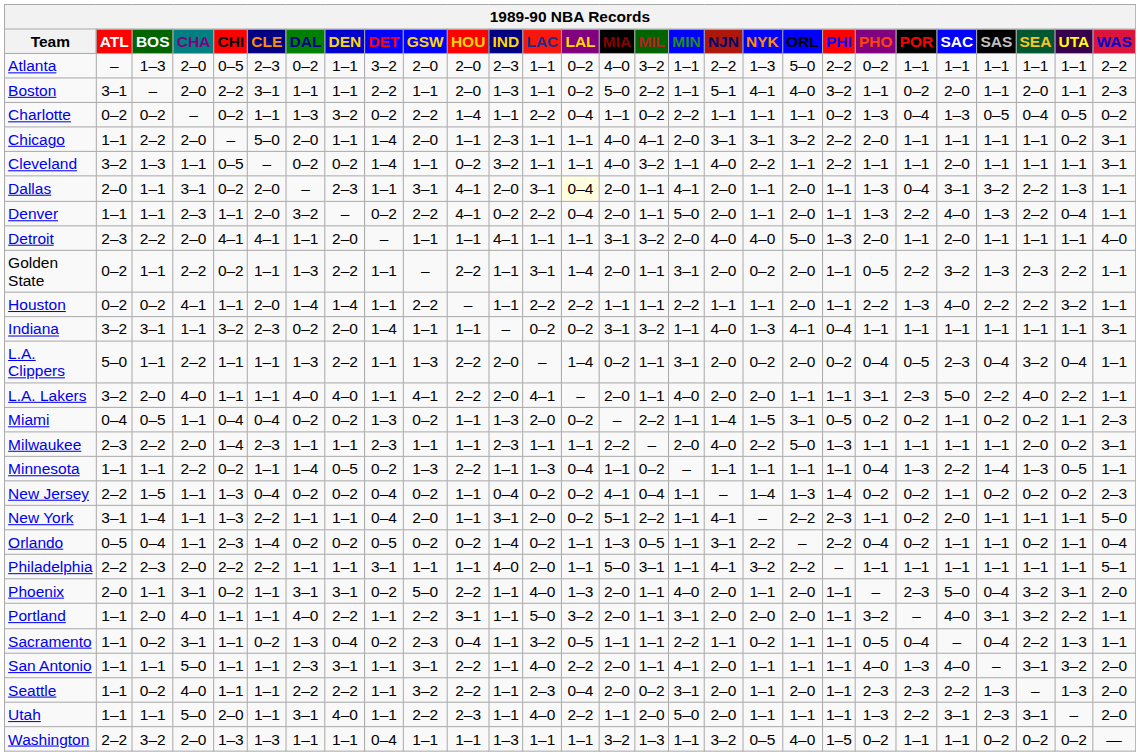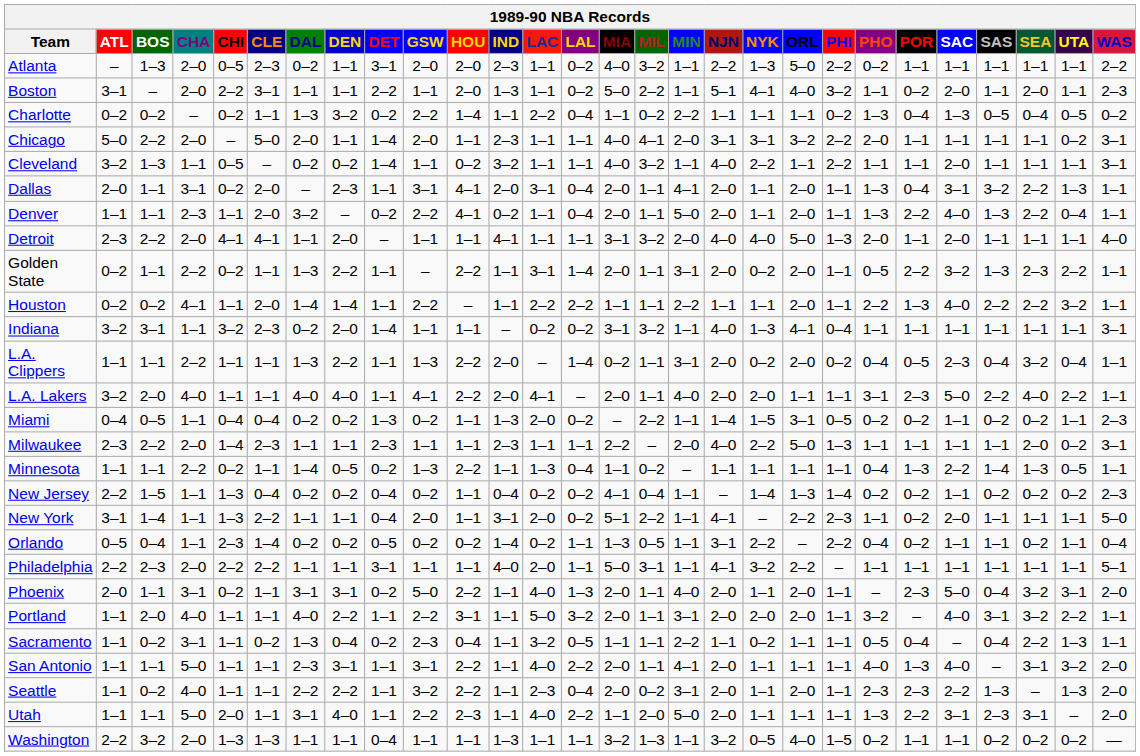 <table class="wikitable" style="font-size:95%; text-align:center;">
 <tr>
 <th colspan=28>1989-90 NBA Records</th>
 </tr>
 <tr>
 <th width=100>Team</th>
 <th style="background:#FF0000;color:#FFFFFF;width=35">ATL</th>
 <th style="background:#006400;color:#FFFFFF;width=35">BOS</th>
 <th style="background:#008080;color:#800080;width=35">CHA</th>
 <th style="background:#FF0000;color:#000000;width=35">CHI</th>
 <th style="background:#000080;color:#FF8C00;width=35">CLE</th>
 <th style="background:#008000;color:#00008B;width=35">DAL</th>
 <th style="background:#0000CD;color:#FFD700;width=35">DEN</th>
 <th style="background:#0000FF;color:#FF0000;width=35">DET</th>
 <th style="background:#0000FF;color:#FFD700;width=35">GSW</th>
 <th style="background:#FF0000;color:#FFD700;width=35">HOU</th>
 <th style="background:#000080;color:#FFD700;width=35">IND</th>
 <th style="background:#F9160D;color:#1A2E8B;width=35">LAC</th>
 <th style="background:#800080;color:#FFD700;width=35">LAL</th>
 <th style="background:#000000;color:#8B0000;width=35">MIA</th>
 <th style="background:#006400;color:#B22222;width=35">MIL</th>
 <th style="background:#0000FF;color:#228B22;width=35">MIN</th>
 <th style="background:#B0170C;color:#00056D;width=35">NJN</th>
 <th style="background:#0000FF;color:#FF8C00;width=35">NYK</th>
 <th style="background:#0000FF;color:#000000;width=35">ORL</th>
 <th style="background:#FF0000;color:#0000FF;width=35">PHI</th>
 <th style="background:#800080;color:#FF4500;width=35">PHO</th>
 <th style="background:#000000;color:#FF0000;width=35">POR</th>
 <th style="background:#0000FF;color:#FFFFFF;width=35">SAC</th>
 <th style="background:#000000;color:#C0C0C0;width=35">SAS</th>
 <th style="background:#005831;color:#FFC322;width=35">SEA</th>
 <th style="background:#36004A;color:#FFFF00;width=35">UTA</th>
 <th style="background:#DC143C;color:#0000CD;width=35">WAS</th>
 </tr>
 <tr>
 <td style="text-align:left;"><a href='#'>Atlanta</a></td>
 <td>–</td>
 <td>1–3</td>
 <td>2–0</td>
 <td>0–5</td>
 <td>2–3</td>
 <td>0–2</td>
 <td>1–1</td>
-<td>3–2</td>
+<td>3–1</td>
 <td>2–0</td>
 <td>2–0</td>
 <td>2–3</td>
 <td>1–1</td>
 <td>0–2</td>
 <td>4–0</td>
 <td>3–2</td>
 <td>1–1</td>
 <td>2–2</td>
 <td>1–3</td>
 <td>5–0</td>
 <td>2–2</td>
 <td>0–2</td>
 <td>1–1</td>
 <td>1–1</td>
 <td>1–1</td>
 <td>1–1</td>
 <td>1–1</td>
 <td>2–2</td>
 </tr>
 <tr>
 <td style="text-align:left;"><a href='#'>Boston</a></td>
 <td>3–1</td>
 <td>–</td>
 <td>2–0</td>
 <td>2–2</td>
 <td>3–1</td>
 <td>1–1</td>
 <td>1–1</td>
 <td>2–2</td>
 <td>1–1</td>
 <td>2–0</td>
 <td>1–3</td>
 <td>1–1</td>
 <td>0–2</td>
 <td>5–0</td>
 <td>2–2</td>
 <td>1–1</td>
 <td>5–1</td>
 <td>4–1</td>
 <td>4–0</td>
 <td>3–2</td>
 <td>1–1</td>
 <td>0–2</td>
 <td>2–0</td>
 <td>1–1</td>
 <td>2–0</td>
 <td>1–1</td>
 <td>2–3</td>
 </tr>
 <tr>
 <td style="text-align:left;"><a href='#'>Charlotte</a></td>
 <td>0–2</td>
 <td>0–2</td>
 <td>–</td>
 <td>0–2</td>
 <td>1–1</td>
 <td>1–3</td>
 <td>3–2</td>
 <td>0–2</td>
 <td>2–2</td>
 <td>1–4</td>
 <td>1–1</td>
 <td>2–2</td>
 <td>0–4</td>
 <td>1–1</td>
 <td>0–2</td>
 <td>2–2</td>
 <td>1–1</td>
 <td>1–1</td>
 <td>1–1</td>
 <td>0–2</td>
 <td>1–3</td>
 <td>0–4</td>
 <td>1–3</td>
 <td>0–5</td>
 <td>0–4</td>
 <td>0–5</td>
 <td>0–2</td>
 </tr>
 <tr>
 <td style="text-align:left;"><a href='#'>Chicago</a></td>
-<td>1–1</td>
+<td>5–0</td>
 <td>2–2</td>
 <td>2–0</td>
 <td>–</td>
 <td>5–0</td>
 <td>2–0</td>
 <td>1–1</td>
 <td>1–4</td>
 <td>2–0</td>
 <td>1–1</td>
 <td>2–3</td>
 <td>1–1</td>
 <td>1–1</td>
 <td>4–0</td>
 <td>4–1</td>
 <td>2–0</td>
 <td>3–1</td>
 <td>3–1</td>
 <td>3–2</td>
 <td>2–2</td>
 <td>2–0</td>
 <td>1–1</td>
 <td>1–1</td>
 <td>1–1</td>
 <td>1–1</td>
 <td>0–2</td>
 <td>3–1</td>
 </tr>
 <tr>
 <td style="text-align:left;"><a href='#'>Cleveland</a></td>
 <td>3–2</td>
 <td>1–3</td>
 <td>1–1</td>
 <td>0–5</td>
 <td>–</td>
 <td>0–2</td>
 <td>0–2</td>
 <td>1–4</td>
 <td>1–1</td>
 <td>0–2</td>
 <td>3–2</td>
 <td>1–1</td>
 <td>1–1</td>
 <td>4–0</td>
 <td>3–2</td>
 <td>1–1</td>
 <td>4–0</td>
 <td>2–2</td>
 <td>1–1</td>
 <td>2–2</td>
 <td>1–1</td>
 <td>1–1</td>
 <td>2–0</td>
 <td>1–1</td>
 <td>1–1</td>
 <td>1–1</td>
 <td>3–1</td>
 </tr>
 <tr>
 <td style="text-align:left;"><a href='#'>Dallas</a></td>
 <td>2–0</td>
 <td>1–1</td>
 <td>3–1</td>
 <td>0–2</td>
 <td>2–0</td>
 <td>–</td>
 <td>2–3</td>
 <td>1–1</td>
 <td>3–1</td>
 <td>4–1</td>
 <td>2–0</td>
 <td>3–1</td>
-<td style="background: lightyellow;">0–4</td>
+<td>0–4</td>
 <td>2–0</td>
 <td>1–1</td>
 <td>4–1</td>
 <td>2–0</td>
 <td>1–1</td>
 <td>2–0</td>
 <td>1–1</td>
 <td>1–3</td>
 <td>0–4</td>
 <td>3–1</td>
 <td>3–2</td>
 <td>2–2</td>
 <td>1–3</td>
 <td>1–1</td>
 </tr>
 <tr>
 <td style="text-align:left;"><a href='#'>Denver</a></td>
 <td>1–1</td>
 <td>1–1</td>
 <td>2–3</td>
 <td>1–1</td>
 <td>2–0</td>
 <td>3–2</td>
 <td>–</td>
 <td>0–2</td>
 <td>2–2</td>
 <td>4–1</td>
 <td>0–2</td>
-<td>2–2</td>
+<td>1–1</td>
 <td>0–4</td>
 <td>2–0</td>
 <td>1–1</td>
 <td>5–0</td>
 <td>2–0</td>
 <td>1–1</td>
 <td>2–0</td>
 <td>1–1</td>
 <td>1–3</td>
 <td>2–2</td>
 <td>4–0</td>
 <td>1–3</td>
 <td>2–2</td>
 <td>0–4</td>
 <td>1–1</td>
 </tr>
 <tr>
 <td style="text-align:left;"><a href='#'>Detroit</a></td>
 <td>2–3</td>
 <td>2–2</td>
 <td>2–0</td>
 <td>4–1</td>
 <td>4–1</td>
 <td>1–1</td>
 <td>2–0</td>
 <td>–</td>
 <td>1–1</td>
 <td>1–1</td>
 <td>4–1</td>
 <td>1–1</td>
 <td>1–1</td>
 <td>3–1</td>
 <td>3–2</td>
 <td>2–0</td>
 <td>4–0</td>
 <td>4–0</td>
 <td>5–0</td>
 <td>1–3</td>
 <td>2–0</td>
 <td>1–1</td>
 <td>2–0</td>
 <td>1–1</td>
 <td>1–1</td>
 <td>1–1</td>
 <td>4–0</td>
 </tr>
 <tr>
 <td style="text-align:left;">Golden State</td>
 <td>0–2</td>
 <td>1–1</td>
 <td>2–2</td>
 <td>0–2</td>
 <td>1–1</td>
 <td>1–3</td>
 <td>2–2</td>
 <td>1–1</td>
 <td>–</td>
 <td>2–2</td>
 <td>1–1</td>
 <td>3–1</td>
 <td>1–4</td>
 <td>2–0</td>
 <td>1–1</td>
 <td>3–1</td>
 <td>2–0</td>
 <td>0–2</td>
 <td>2–0</td>
 <td>1–1</td>
 <td>0–5</td>
 <td>2–2</td>
 <td>3–2</td>
 <td>1–3</td>
 <td>2–3</td>
 <td>2–2</td>
 <td>1–1</td>
 </tr>
 <tr>
 <td style="text-align:left;"><a href='#'>Houston</a></td>
 <td>0–2</td>
 <td>0–2</td>
 <td>4–1</td>
 <td>1–1</td>
 <td>2–0</td>
 <td>1–4</td>
 <td>1–4</td>
 <td>1–1</td>
 <td>2–2</td>
 <td>–</td>
 <td>1–1</td>
 <td>2–2</td>
 <td>2–2</td>
 <td>1–1</td>
 <td>1–1</td>
 <td>2–2</td>
 <td>1–1</td>
 <td>1–1</td>
 <td>2–0</td>
 <td>1–1</td>
 <td>2–2</td>
 <td>1–3</td>
 <td>4–0</td>
 <td>2–2</td>
 <td>2–2</td>
 <td>3–2</td>
 <td>1–1</td>
 </tr>
 <tr>
 <td style="text-align:left;"><a href='#'>Indiana</a></td>
 <td>3–2</td>
 <td>3–1</td>
 <td>1–1</td>
 <td>3–2</td>
 <td>2–3</td>
 <td>0–2</td>
 <td>2–0</td>
 <td>1–4</td>
 <td>1–1</td>
 <td>1–1</td>
 <td>–</td>
 <td>0–2</td>
 <td>0–2</td>
 <td>3–1</td>
 <td>3–2</td>
 <td>1–1</td>
 <td>4–0</td>
 <td>1–3</td>
 <td>4–1</td>
 <td>0–4</td>
 <td>1–1</td>
 <td>1–1</td>
 <td>1–1</td>
 <td>1–1</td>
 <td>1–1</td>
 <td>1–1</td>
 <td>3–1</td>
 </tr>
 <tr>
 <td style="text-align:left;"><a href='#'>L.A. Clippers</a></td>
-<td>5–0</td>
+<td>1–1</td>
 <td>1–1</td>
 <td>2–2</td>
 <td>1–1</td>
 <td>1–1</td>
 <td>1–3</td>
 <td>2–2</td>
 <td>1–1</td>
 <td>1–3</td>
 <td>2–2</td>
 <td>2–0</td>
 <td>–</td>
 <td>1–4</td>
 <td>0–2</td>
 <td>1–1</td>
 <td>3–1</td>
 <td>2–0</td>
 <td>0–2</td>
 <td>2–0</td>
 <td>0–2</td>
 <td>0–4</td>
 <td>0–5</td>
 <td>2–3</td>
 <td>0–4</td>
 <td>3–2</td>
 <td>0–4</td>
 <td>1–1</td>
 </tr>
 <tr>
 <td style="text-align:left;"><a href='#'>L.A. Lakers</a></td>
 <td>3–2</td>
 <td>2–0</td>
 <td>4–0</td>
 <td>1–1</td>
 <td>1–1</td>
 <td>4–0</td>
 <td>4–0</td>
 <td>1–1</td>
 <td>4–1</td>
 <td>2–2</td>
 <td>2–0</td>
 <td>4–1</td>
 <td>–</td>
 <td>2–0</td>
 <td>1–1</td>
 <td>4–0</td>
 <td>2–0</td>
 <td>2–0</td>
 <td>1–1</td>
 <td>1–1</td>
 <td>3–1</td>
 <td>2–3</td>
 <td>5–0</td>
 <td>2–2</td>
 <td>4–0</td>
 <td>2–2</td>
 <td>1–1</td>
 </tr>
 <tr>
 <td style="text-align:left;"><a href='#'>Miami</a></td>
 <td>0–4</td>
 <td>0–5</td>
 <td>1–1</td>
 <td>0–4</td>
 <td>0–4</td>
 <td>0–2</td>
 <td>0–2</td>
 <td>1–3</td>
 <td>0–2</td>
 <td>1–1</td>
 <td>1–3</td>
 <td>2–0</td>
 <td>0–2</td>
 <td>–</td>
 <td>2–2</td>
 <td>1–1</td>
 <td>1–4</td>
 <td>1–5</td>
 <td>3–1</td>
 <td>0–5</td>
 <td>0–2</td>
 <td>0–2</td>
 <td>1–1</td>
 <td>0–2</td>
 <td>0–2</td>
 <td>1–1</td>
 <td>2–3</td>
 </tr>
 <tr>
 <td style="text-align:left;"><a href='#'>Milwaukee</a></td>
 <td>2–3</td>
 <td>2–2</td>
 <td>2–0</td>
 <td>1–4</td>
 <td>2–3</td>
 <td>1–1</td>
 <td>1–1</td>
 <td>2–3</td>
 <td>1–1</td>
 <td>1–1</td>
 <td>2–3</td>
 <td>1–1</td>
 <td>1–1</td>
 <td>2–2</td>
 <td>–</td>
 <td>2–0</td>
 <td>4–0</td>
 <td>2–2</td>
 <td>5–0</td>
 <td>1–3</td>
 <td>1–1</td>
 <td>1–1</td>
 <td>1–1</td>
 <td>1–1</td>
 <td>2–0</td>
 <td>0–2</td>
 <td>3–1</td>
 </tr>
 <tr>
 <td style="text-align:left;"><a href='#'>Minnesota</a></td>
 <td>1–1</td>
 <td>1–1</td>
 <td>2–2</td>
 <td>0–2</td>
 <td>1–1</td>
 <td>1–4</td>
 <td>0–5</td>
 <td>0–2</td>
 <td>1–3</td>
 <td>2–2</td>
 <td>1–1</td>
 <td>1–3</td>
 <td>0–4</td>
 <td>1–1</td>
 <td>0–2</td>
 <td>–</td>
 <td>1–1</td>
 <td>1–1</td>
 <td>1–1</td>
 <td>1–1</td>
 <td>0–4</td>
 <td>1–3</td>
 <td>2–2</td>
 <td>1–4</td>
 <td>1–3</td>
 <td>0–5</td>
 <td>1–1</td>
 </tr>
 <tr>
 <td style="text-align:left;"><a href='#'>New Jersey</a></td>
 <td>2–2</td>
 <td>1–5</td>
 <td>1–1</td>
 <td>1–3</td>
 <td>0–4</td>
 <td>0–2</td>
 <td>0–2</td>
 <td>0–4</td>
 <td>0–2</td>
 <td>1–1</td>
 <td>0–4</td>
 <td>0–2</td>
 <td>0–2</td>
 <td>4–1</td>
 <td>0–4</td>
 <td>1–1</td>
 <td>–</td>
 <td>1–4</td>
 <td>1–3</td>
 <td>1–4</td>
 <td>0–2</td>
 <td>0–2</td>
 <td>1–1</td>
 <td>0–2</td>
 <td>0–2</td>
 <td>0–2</td>
 <td>2–3</td>
 </tr>
 <tr>
 <td style="text-align:left;"><a href='#'>New York</a></td>
 <td>3–1</td>
 <td>1–4</td>
 <td>1–1</td>
 <td>1–3</td>
 <td>2–2</td>
 <td>1–1</td>
 <td>1–1</td>
 <td>0–4</td>
 <td>2–0</td>
 <td>1–1</td>
 <td>3–1</td>
 <td>2–0</td>
 <td>0–2</td>
 <td>5–1</td>
 <td>2–2</td>
 <td>1–1</td>
 <td>4–1</td>
 <td>–</td>
 <td>2–2</td>
 <td>2–3</td>
 <td>1–1</td>
 <td>0–2</td>
 <td>2–0</td>
 <td>1–1</td>
 <td>1–1</td>
 <td>1–1</td>
 <td>5–0</td>
 </tr>
 <tr>
 <td style="text-align:left;"><a href='#'>Orlando</a></td>
 <td>0–5</td>
 <td>0–4</td>
 <td>1–1</td>
 <td>2–3</td>
 <td>1–4</td>
 <td>0–2</td>
 <td>0–2</td>
 <td>0–5</td>
 <td>0–2</td>
 <td>0–2</td>
 <td>1–4</td>
 <td>0–2</td>
 <td>1–1</td>
 <td>1–3</td>
 <td>0–5</td>
 <td>1–1</td>
 <td>3–1</td>
 <td>2–2</td>
 <td>–</td>
 <td>2–2</td>
 <td>0–4</td>
 <td>0–2</td>
 <td>1–1</td>
 <td>1–1</td>
 <td>0–2</td>
 <td>1–1</td>
 <td>0–4</td>
 </tr>
 <tr>
 <td style="text-align:left;"><a href='#'>Philadelphia</a></td>
 <td>2–2</td>
 <td>2–3</td>
 <td>2–0</td>
 <td>2–2</td>
 <td>2–2</td>
 <td>1–1</td>
 <td>1–1</td>
 <td>3–1</td>
 <td>1–1</td>
 <td>1–1</td>
 <td>4–0</td>
 <td>2–0</td>
 <td>1–1</td>
 <td>5–0</td>
 <td>3–1</td>
 <td>1–1</td>
 <td>4–1</td>
 <td>3–2</td>
 <td>2–2</td>
 <td>–</td>
 <td>1–1</td>
 <td>1–1</td>
 <td>1–1</td>
 <td>1–1</td>
 <td>1–1</td>
 <td>1–1</td>
 <td>5–1</td>
 </tr>
 <tr>
 <td style="text-align:left;"><a href='#'>Phoenix</a></td>
 <td>2–0</td>
 <td>1–1</td>
 <td>3–1</td>
 <td>0–2</td>
 <td>1–1</td>
 <td>3–1</td>
 <td>3–1</td>
 <td>0–2</td>
 <td>5–0</td>
 <td>2–2</td>
 <td>1–1</td>
 <td>4–0</td>
 <td>1–3</td>
 <td>2–0</td>
 <td>1–1</td>
 <td>4–0</td>
 <td>2–0</td>
 <td>1–1</td>
 <td>2–0</td>
 <td>1–1</td>
 <td>–</td>
 <td>2–3</td>
 <td>5–0</td>
 <td>0–4</td>
 <td>3–2</td>
 <td>3–1</td>
 <td>2–0</td>
 </tr>
 <tr>
 <td style="text-align:left;"><a href='#'>Portland</a></td>
 <td>1–1</td>
 <td>2–0</td>
 <td>4–0</td>
 <td>1–1</td>
 <td>1–1</td>
 <td>4–0</td>
 <td>2–2</td>
 <td>1–1</td>
 <td>2–2</td>
 <td>3–1</td>
 <td>1–1</td>
 <td>5–0</td>
 <td>3–2</td>
 <td>2–0</td>
 <td>1–1</td>
 <td>3–1</td>
 <td>2–0</td>
 <td>2–0</td>
 <td>2–0</td>
 <td>1–1</td>
 <td>3–2</td>
 <td>–</td>
 <td>4–0</td>
 <td>3–1</td>
 <td>3–2</td>
 <td>2–2</td>
 <td>1–1</td>
 </tr>
 <tr>
 <td style="text-align:left;"><a href='#'>Sacramento</a></td>
 <td>1–1</td>
 <td>0–2</td>
 <td>3–1</td>
 <td>1–1</td>
 <td>0–2</td>
 <td>1–3</td>
 <td>0–4</td>
 <td>0–2</td>
 <td>2–3</td>
 <td>0–4</td>
 <td>1–1</td>
 <td>3–2</td>
 <td>0–5</td>
 <td>1–1</td>
 <td>1–1</td>
 <td>2–2</td>
 <td>1–1</td>
 <td>0–2</td>
 <td>1–1</td>
 <td>1–1</td>
 <td>0–5</td>
 <td>0–4</td>
 <td>–</td>
 <td>0–4</td>
 <td>2–2</td>
 <td>1–3</td>
 <td>1–1</td>
 </tr>
 <tr>
 <td style="text-align:left;"><a href='#'>San Antonio</a></td>
 <td>1–1</td>
 <td>1–1</td>
 <td>5–0</td>
 <td>1–1</td>
 <td>1–1</td>
 <td>2–3</td>
 <td>3–1</td>
 <td>1–1</td>
 <td>3–1</td>
 <td>2–2</td>
 <td>1–1</td>
 <td>4–0</td>
 <td>2–2</td>
 <td>2–0</td>
 <td>1–1</td>
 <td>4–1</td>
 <td>2–0</td>
 <td>1–1</td>
 <td>1–1</td>
 <td>1–1</td>
 <td>4–0</td>
 <td>1–3</td>
 <td>4–0</td>
 <td>–</td>
 <td>3–1</td>
 <td>3–2</td>
 <td>2–0</td>
 </tr>
 <tr>
 <td style="text-align:left;"><a href='#'>Seattle</a></td>
 <td>1–1</td>
 <td>0–2</td>
 <td>4–0</td>
 <td>1–1</td>
 <td>1–1</td>
 <td>2–2</td>
 <td>2–2</td>
 <td>1–1</td>
 <td>3–2</td>
 <td>2–2</td>
 <td>1–1</td>
 <td>2–3</td>
 <td>0–4</td>
 <td>2–0</td>
 <td>0–2</td>
 <td>3–1</td>
 <td>2–0</td>
 <td>1–1</td>
 <td>2–0</td>
 <td>1–1</td>
 <td>2–3</td>
 <td>2–3</td>
 <td>2–2</td>
 <td>1–3</td>
 <td>–</td>
 <td>1–3</td>
 <td>2–0</td>
 </tr>
 <tr>
 <td style="text-align:left;"><a href='#'>Utah</a></td>
 <td>1–1</td>
 <td>1–1</td>
 <td>5–0</td>
 <td>2–0</td>
 <td>1–1</td>
 <td>3–1</td>
 <td>4–0</td>
 <td>1–1</td>
 <td>2–2</td>
 <td>2–3</td>
 <td>1–1</td>
 <td>4–0</td>
 <td>2–2</td>
 <td>1–1</td>
 <td>2–0</td>
 <td>5–0</td>
 <td>2–0</td>
 <td>1–1</td>
 <td>1–1</td>
 <td>1–1</td>
 <td>1–3</td>
 <td>2–2</td>
 <td>3–1</td>
 <td>2–3</td>
 <td>3–1</td>
 <td>–</td>
 <td>2–0</td>
 </tr>
 <tr>
 <td style="text-align:left;"><a href='#'>Washington</a></td>
 <td>2–2</td>
 <td>3–2</td>
 <td>2–0</td>
 <td>1–3</td>
 <td>1–3</td>
 <td>1–1</td>
 <td>1–1</td>
 <td>0–4</td>
 <td>1–1</td>
 <td>1–1</td>
 <td>1–3</td>
 <td>1–1</td>
 <td>1–1</td>
 <td>3–2</td>
 <td>1–3</td>
 <td>1–1</td>
 <td>3–2</td>
 <td>0–5</td>
 <td>4–0</td>
 <td>1–5</td>
 <td>0–2</td>
 <td>1–1</td>
 <td>1–1</td>
 <td>0–2</td>
 <td>0–2</td>
 <td>0–2</td>
 <td>—</td>
 </tr>
 </table>
